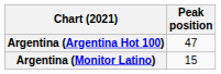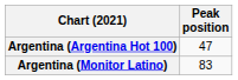 <table class="wikitable sortable plainrowheaders" style="text-align:center">
 <tr>
 <th scope="col">Chart (2021)</th>
 <th scope="col">Peak<br>position</th>
 </tr>
 <tr>
 <th scope="row">Argentina (<a href='#'>Argentina Hot 100</a>)</th>
 <td>47</td>
 </tr>
 <tr>
 <th scope="row">Argentina (<a href='#'>Monitor Latino</a>)</th>
-<td>15</td>
+<td>83</td>
 </tr>
 </table>
